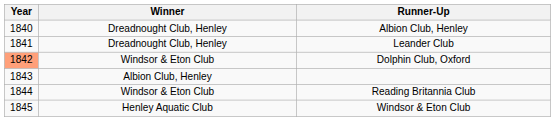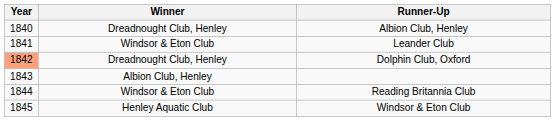 <table class="wikitable" style="text-align:center">
 <tr>
 <th width=50>Year</th>
 <th width=500>Winner</th>
 <th width=500>Runner-Up</th>
 </tr>
 <tr>
 <td>1840</td>
 <td>Dreadnought Club, Henley</td>
 <td>Albion Club, Henley</td>
 </tr>
 <tr>
 <td>1841</td>
-<td>Dreadnought Club, Henley</td>
+<td>Windsor & Eton Club</td>
 <td>Leander Club</td>
 </tr>
 <tr>
 <td style="background: lightsalmon;">1842</td>
-<td>Windsor & Eton Club</td>
+<td>Dreadnought Club, Henley</td>
 <td>Dolphin Club, Oxford</td>
 </tr>
 <tr>
 <td>1843</td>
 <td>Albion Club, Henley</td>
 <td></td>
 </tr>
 <tr>
 <td>1844</td>
 <td>Windsor & Eton Club</td>
 <td>Reading Britannia Club</td>
 </tr>
 <tr>
 <td>1845</td>
 <td>Henley Aquatic Club</td>
 <td>Windsor & Eton Club</td>
 </tr>
 </table>
